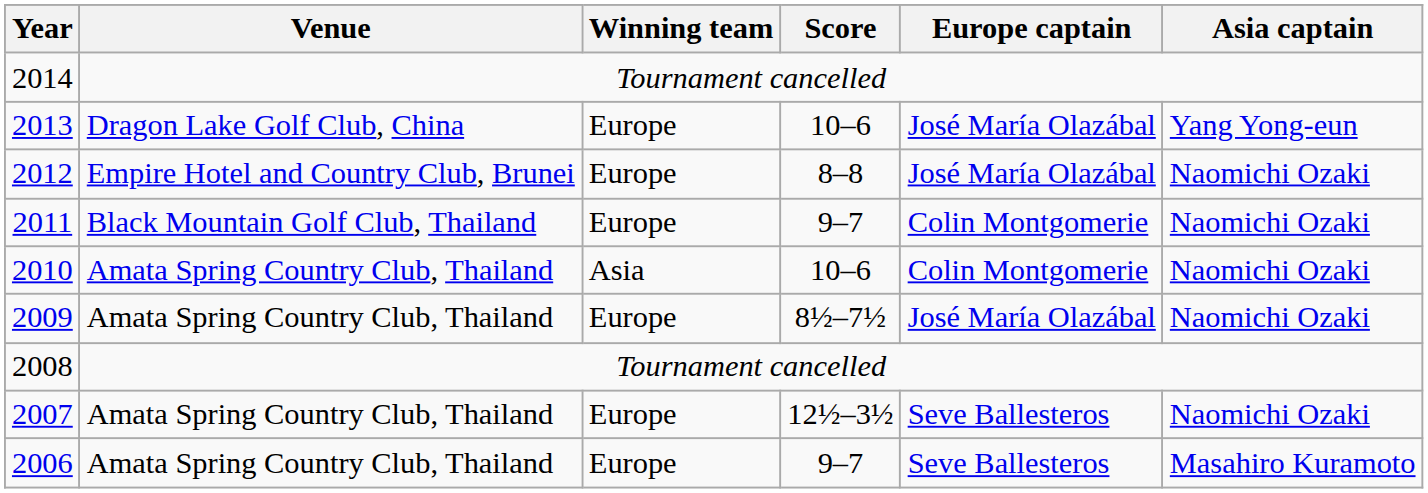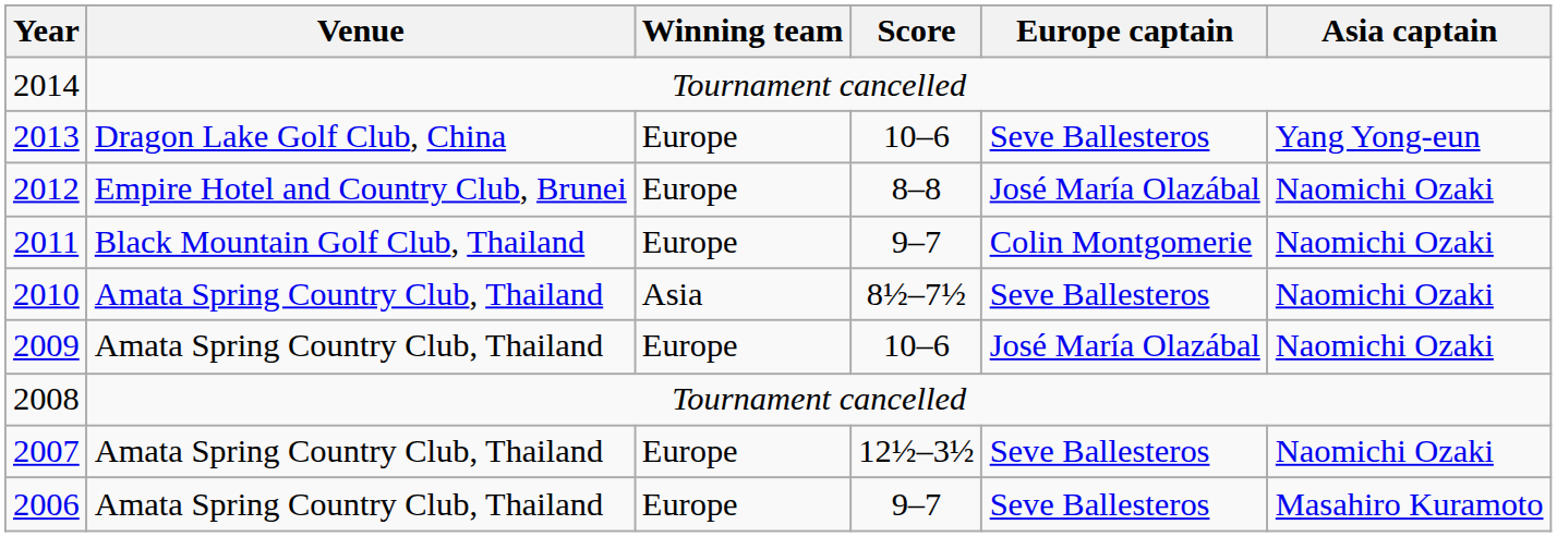 <table class="wikitable">
 <tr>
 <th>Year</th>
 <th>Venue</th>
 <th>Winning team</th>
 <th>Score</th>
 <th>Europe captain</th>
 <th>Asia captain</th>
 </tr>
 <tr>
 <td align="center">2014</td>
 <td colspan=5 align="center"><em>Tournament cancelled</em></td>
 </tr>
 <tr>
 <td align="center"><a href='#'>2013</a></td>
 <td><a href='#'>Dragon Lake Golf Club</a>, <a href='#'>China</a></td>
 <td>Europe</td>
 <td align="center">10–6</td>
-<td> <a href='#'>José María Olazábal</a></td>
+<td> <a href='#'>Seve Ballesteros</a></td>
 <td> <a href='#'>Yang Yong-eun</a></td>
 </tr>
 <tr>
 <td align="center"><a href='#'>2012</a></td>
 <td><a href='#'>Empire Hotel and Country Club</a>, <a href='#'>Brunei</a></td>
 <td>Europe</td>
 <td align="center">8–8</td>
 <td> <a href='#'>José María Olazábal</a></td>
 <td> <a href='#'>Naomichi Ozaki</a></td>
 </tr>
 <tr>
 <td align="center"><a href='#'>2011</a></td>
 <td><a href='#'>Black Mountain Golf Club</a>, <a href='#'>Thailand</a></td>
 <td>Europe</td>
 <td align="center">9–7</td>
 <td> <a href='#'>Colin Montgomerie</a></td>
 <td> <a href='#'>Naomichi Ozaki</a></td>
 </tr>
 <tr>
 <td align="center"><a href='#'>2010</a></td>
 <td><a href='#'>Amata Spring Country Club</a>, <a href='#'>Thailand</a></td>
 <td>Asia</td>
-<td align="center">10–6</td>
-<td> <a href='#'>Colin Montgomerie</a></td>
+<td align="center">8½–7½</td>
+<td> <a href='#'>Seve Ballesteros</a></td>
 <td> <a href='#'>Naomichi Ozaki</a></td>
 </tr>
 <tr>
 <td align="center"><a href='#'>2009</a></td>
 <td>Amata Spring Country Club, Thailand</td>
 <td>Europe</td>
-<td align="center">8½–7½</td>
+<td align="center">10–6</td>
 <td> <a href='#'>José María Olazábal</a></td>
 <td> <a href='#'>Naomichi Ozaki</a></td>
 </tr>
 <tr>
 <td align="center">2008</td>
 <td colspan=5 align="center"><em>Tournament cancelled</em></td>
 </tr>
 <tr>
 <td align="center"><a href='#'>2007</a></td>
 <td>Amata Spring Country Club, Thailand</td>
 <td>Europe</td>
 <td align="center">12½–3½</td>
 <td> <a href='#'>Seve Ballesteros</a></td>
 <td> <a href='#'>Naomichi Ozaki</a></td>
 </tr>
 <tr>
 <td align="center"><a href='#'>2006</a></td>
 <td>Amata Spring Country Club, Thailand</td>
 <td>Europe</td>
 <td align="center">9–7</td>
 <td> <a href='#'>Seve Ballesteros</a></td>
 <td> <a href='#'>Masahiro Kuramoto</a></td>
 </tr>
 </table>
